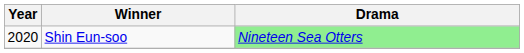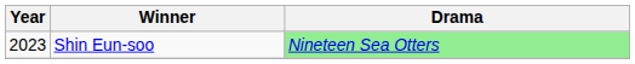 <table class="wikitable" style="width:600px">
 <tr>
 <th width="10">Year</th>
 <th>Winner</th>
 <th>Drama</th>
 </tr>
 <tr>
-<td>2020</td>
+<td>2023</td>
 <td><a href='#'>Shin Eun-soo</a></td>
 <td style="background: lightgreen;"><em><a href='#'>Nineteen Sea Otters</a></em></td>
 </tr>
 <tr>
 </tr>
 </table>
